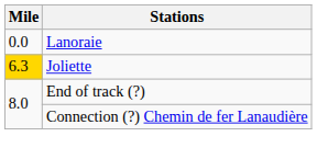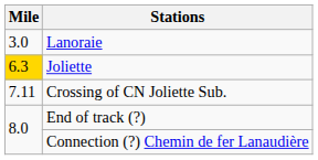 <table class="wikitable">
 <tr>
 <th>Mile</th>
 <th>Stations</th>
 </tr>
 <tr>
-<td>0.0</td>
+<td>3.0</td>
 <td><a href='#'>Lanoraie</a></td>
 </tr>
 <tr>
 <td style="background: gold;">6.3</td>
 <td><a href='#'>Joliette</a></td>
+</tr>
+<tr>
+<td>7.11</td>
+<td>Crossing of CN Joliette Sub.</td>
 </tr>
 <tr>
 <td Rowspan="2">8.0</td>
 <td>End of track (?)</td>
 </tr>
 <tr>
 <td>Connection (?) <a href='#'>Chemin de fer Lanaudière</a></td>
 </tr>
 </table>
